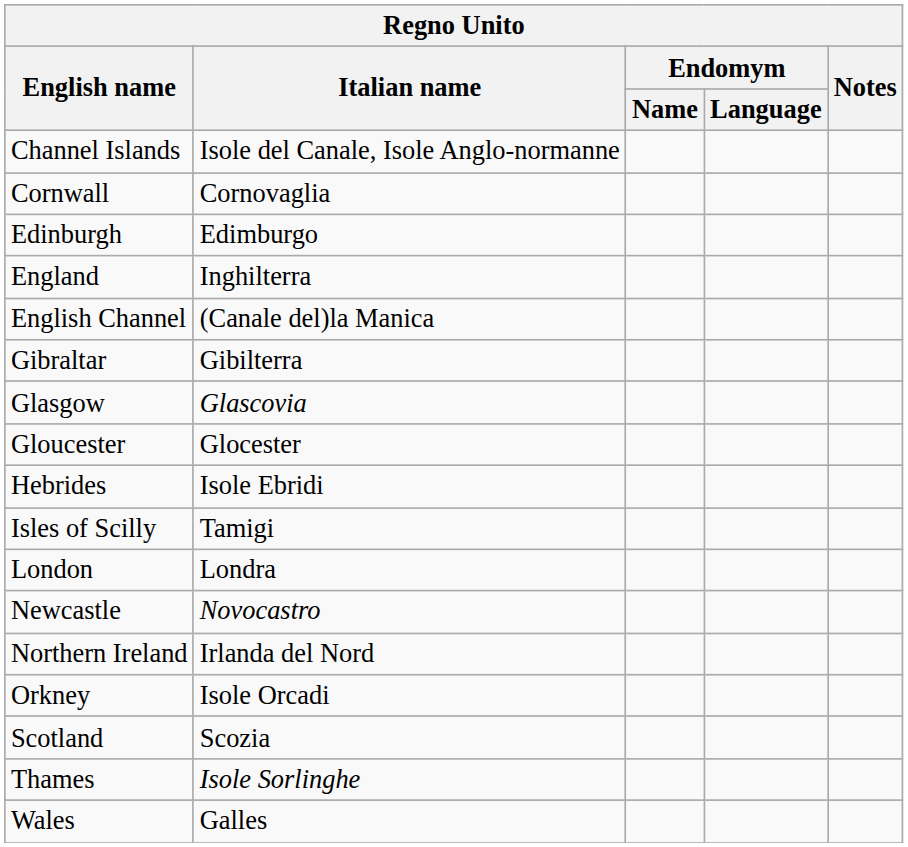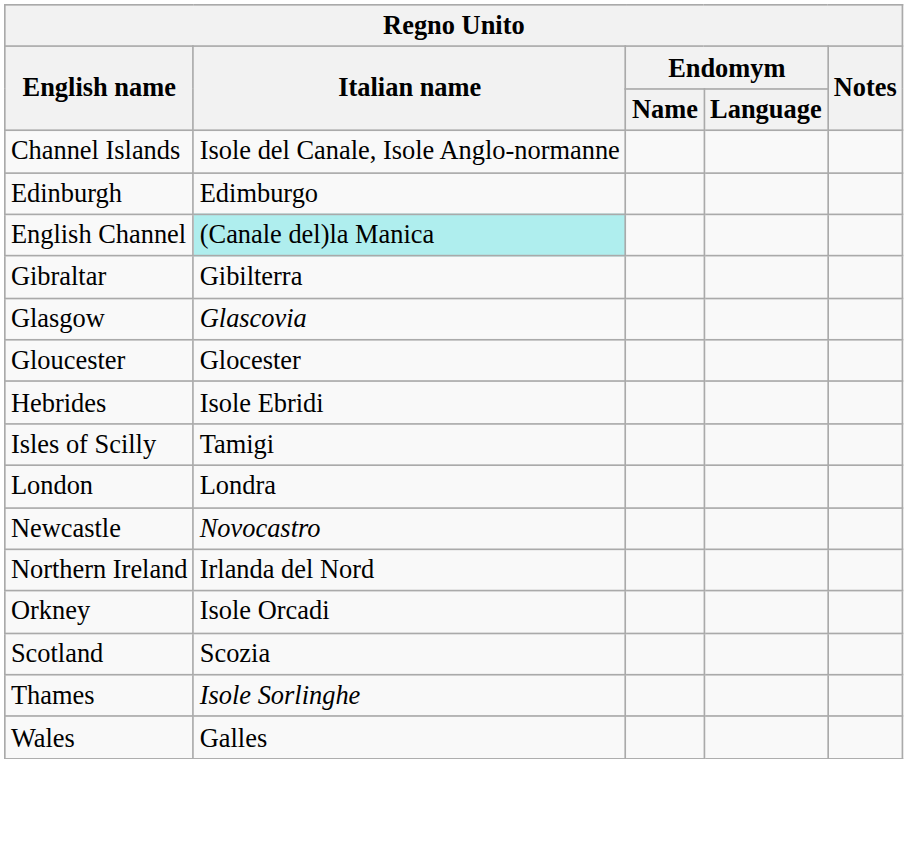 <table class="wikitable sortable">
 <tr>
 <th colspan="5"> Regno Unito</th>
 </tr>
 <tr>
 <th rowspan="2">English name</th>
 <th rowspan="2">Italian name</th>
 <th colspan="2">Endomym</th>
 <th rowspan="2">Notes</th>
 </tr>
 <tr>
 <th>Name</th>
 <th>Language</th>
 </tr>
 <tr>
 <td>Channel Islands</td>
 <td>Isole del Canale, Isole Anglo-normanne</td>
 <td></td>
 <td></td>
 <td></td>
 </tr>
 <tr>
-<td>Cornwall</td>
-<td>Cornovaglia</td>
-<td></td>
-<td></td>
-<td></td>
-</tr>
-<tr>
 <td>Edinburgh</td>
 <td>Edimburgo</td>
 <td></td>
 <td></td>
 <td></td>
 </tr>
 <tr>
-<td>England</td>
-<td>Inghilterra</td>
-<td></td>
-<td></td>
-<td></td>
-</tr>
-<tr>
 <td>English Channel</td>
-<td>(Canale del)la Manica</td>
+<td style="background: paleturquoise;">(Canale del)la Manica</td>
 <td></td>
 <td></td>
 <td></td>
 </tr>
 <tr>
 <td>Gibraltar</td>
 <td>Gibilterra</td>
 <td></td>
 <td></td>
 <td></td>
 </tr>
 <tr>
 <td>Glasgow</td>
 <td><em>Glascovia</em></td>
 <td></td>
 <td></td>
 <td></td>
 </tr>
 <tr>
 <td>Gloucester</td>
 <td>Glocester</td>
 <td></td>
 <td></td>
 <td></td>
 </tr>
 <tr>
 <td>Hebrides</td>
 <td>Isole Ebridi</td>
 <td></td>
 <td></td>
 <td></td>
 </tr>
 <tr>
 <td>Isles of Scilly</td>
 <td>Tamigi</td>
 <td></td>
 <td></td>
 <td></td>
 </tr>
 <tr>
 <td>London</td>
 <td>Londra</td>
 <td></td>
 <td></td>
 <td></td>
 </tr>
 <tr>
 <td>Newcastle</td>
 <td><em>Novocastro</em></td>
 <td></td>
 <td></td>
 <td></td>
 </tr>
 <tr>
 <td>Northern Ireland</td>
 <td>Irlanda del Nord</td>
 <td></td>
 <td></td>
 <td></td>
 </tr>
 <tr>
 <td>Orkney</td>
 <td>Isole Orcadi</td>
 <td></td>
 <td></td>
 <td></td>
 </tr>
 <tr>
 <td>Scotland</td>
 <td>Scozia</td>
 <td></td>
 <td></td>
 <td></td>
 </tr>
 <tr>
 <td>Thames</td>
 <td><em>Isole Sorlinghe</em></td>
 <td></td>
 <td></td>
 <td></td>
 </tr>
 <tr>
 <td>Wales</td>
 <td>Galles</td>
 <td></td>
 <td></td>
 <td></td>
 </tr>
 </table>
